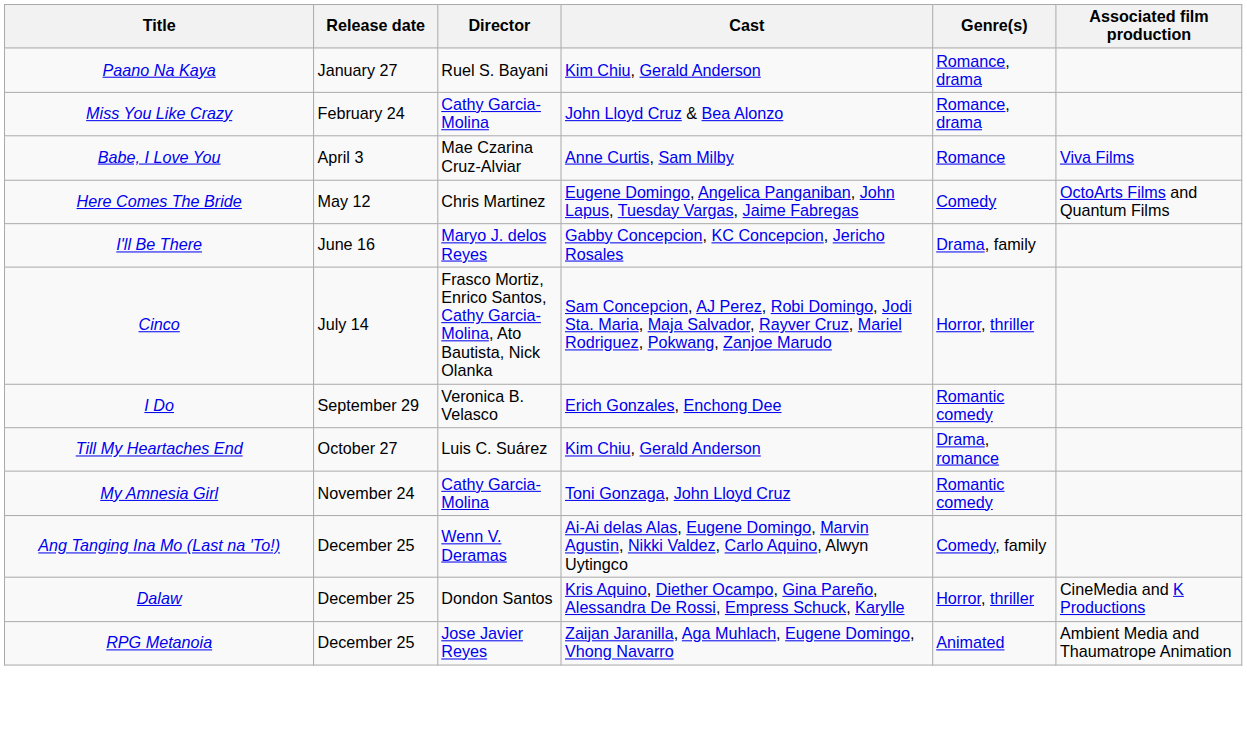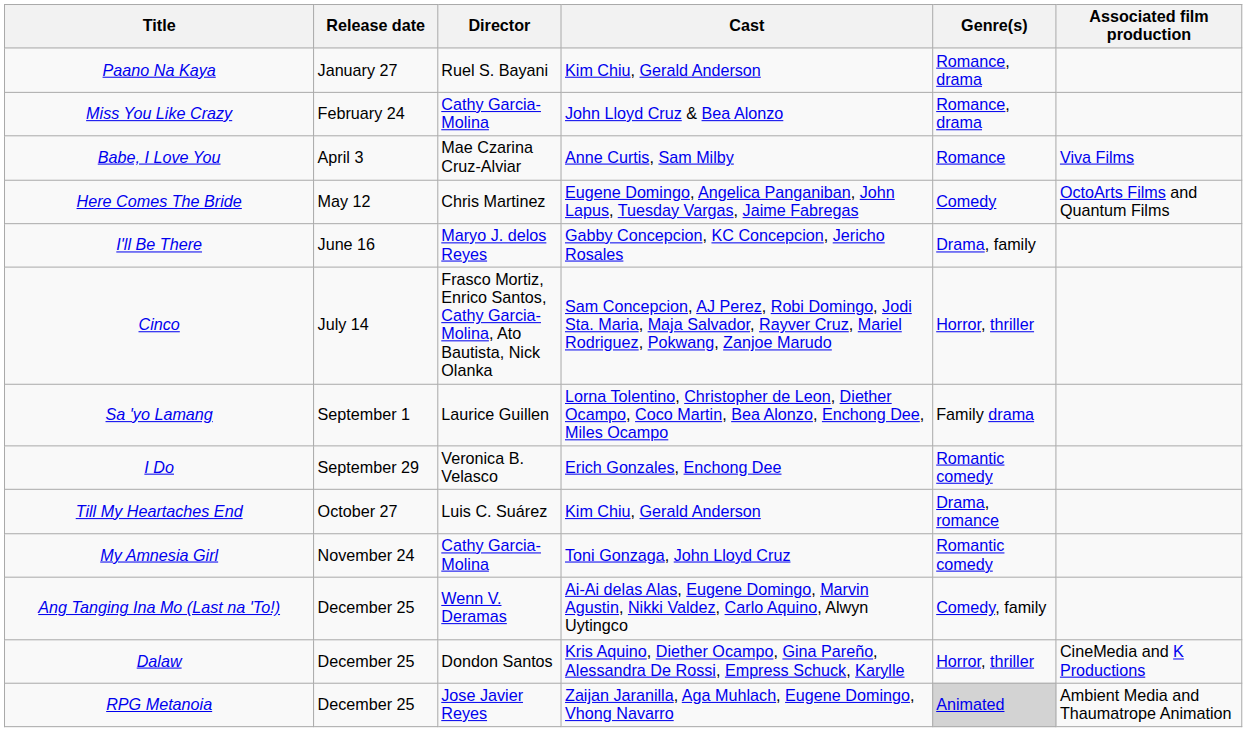 <table class="wikitable" style="width:97%">
 <tr>
 <th style="width:25%;">Title</th>
 <th style="width:10%;">Release date</th>
 <th style="width:10%;">Director</th>
 <th style="width:30%;">Cast</th>
 <th style="width:10%;">Genre(s)</th>
 <th style="width:15%;">Associated film production</th>
 </tr>
 <tr>
 <td style="text-align:center;"><em><a href='#'>Paano Na Kaya</a></em></td>
 <td>January 27</td>
 <td>Ruel S. Bayani</td>
 <td><a href='#'>Kim Chiu</a>, <a href='#'>Gerald Anderson</a></td>
 <td><a href='#'>Romance</a>, <a href='#'>drama</a></td>
 <td></td>
 </tr>
 <tr>
 <td style="text-align:center;"><em><a href='#'>Miss You Like Crazy</a></em></td>
 <td>February 24</td>
 <td><a href='#'>Cathy Garcia-Molina</a></td>
 <td><a href='#'>John Lloyd Cruz</a> & <a href='#'>Bea Alonzo</a></td>
 <td><a href='#'>Romance</a>, <a href='#'>drama</a></td>
 <td></td>
 </tr>
 <tr>
 <td style="text-align:center;"><em><a href='#'>Babe, I Love You</a></em></td>
 <td>April 3</td>
 <td>Mae Czarina Cruz-Alviar</td>
 <td><a href='#'>Anne Curtis</a>, <a href='#'>Sam Milby</a></td>
 <td><a href='#'>Romance</a></td>
 <td><a href='#'>Viva Films</a></td>
 </tr>
 <tr>
 <td style="text-align:center;"><em><a href='#'>Here Comes The Bride</a></em></td>
 <td>May 12</td>
 <td>Chris Martinez</td>
 <td><a href='#'>Eugene Domingo</a>, <a href='#'>Angelica Panganiban</a>, <a href='#'>John Lapus</a>, <a href='#'>Tuesday Vargas</a>, <a href='#'>Jaime Fabregas</a></td>
 <td><a href='#'>Comedy</a></td>
 <td><a href='#'>OctoArts Films</a> and Quantum Films</td>
 </tr>
 <tr>
 <td style="text-align:center;"><em><a href='#'>I'll Be There</a></em></td>
 <td>June 16</td>
 <td><a href='#'>Maryo J. delos Reyes</a></td>
 <td><a href='#'>Gabby Concepcion</a>, <a href='#'>KC Concepcion</a>, <a href='#'>Jericho Rosales</a></td>
 <td><a href='#'>Drama</a>, family</td>
 <td></td>
 </tr>
 <tr>
 <td style="text-align:center;"><em><a href='#'>Cinco</a></em></td>
 <td>July 14</td>
 <td>Frasco Mortiz, Enrico Santos, <a href='#'>Cathy Garcia-Molina</a>, Ato Bautista, Nick Olanka</td>
 <td><a href='#'>Sam Concepcion</a>, <a href='#'>AJ Perez</a>, <a href='#'>Robi Domingo</a>, <a href='#'>Jodi Sta. Maria</a>, <a href='#'>Maja Salvador</a>, <a href='#'>Rayver Cruz</a>, <a href='#'>Mariel Rodriguez</a>, <a href='#'>Pokwang</a>, <a href='#'>Zanjoe Marudo</a></td>
 <td><a href='#'>Horror</a>,  <a href='#'>thriller</a></td>
 <td></td>
 </tr>
 <tr>
+<td style="text-align:center;"><em><a href='#'>Sa 'yo Lamang</a></em></td>
+<td>September 1</td>
+<td>Laurice Guillen</td>
+<td><a href='#'>Lorna Tolentino</a>, <a href='#'>Christopher de Leon</a>, <a href='#'>Diether Ocampo</a>, <a href='#'>Coco Martin</a>, <a href='#'>Bea Alonzo</a>, <a href='#'>Enchong Dee</a>, <a href='#'>Miles Ocampo</a></td>
+<td>Family <a href='#'>drama</a></td>
+<td></td>
+</tr>
+<tr>
 <td style="text-align:center;"><em><a href='#'>I Do</a></em></td>
 <td>September 29</td>
 <td>Veronica B. Velasco</td>
 <td><a href='#'>Erich Gonzales</a>, <a href='#'>Enchong Dee</a></td>
 <td><a href='#'>Romantic comedy</a></td>
 <td></td>
 </tr>
 <tr>
 <td style="text-align:center;"><em><a href='#'>Till My Heartaches End</a></em></td>
 <td>October 27</td>
 <td>Luis C. Suárez</td>
 <td><a href='#'>Kim Chiu</a>, <a href='#'>Gerald Anderson</a></td>
 <td><a href='#'>Drama</a>, <a href='#'>romance</a></td>
 <td></td>
 </tr>
 <tr>
 <td style="text-align:center;"><em><a href='#'>My Amnesia Girl</a></em></td>
 <td>November 24</td>
 <td><a href='#'>Cathy Garcia-Molina</a></td>
 <td><a href='#'>Toni Gonzaga</a>, <a href='#'>John Lloyd Cruz</a></td>
 <td><a href='#'>Romantic comedy</a></td>
 <td></td>
 </tr>
 <tr>
 <td style="text-align:center;"><em><a href='#'>Ang Tanging Ina Mo (Last na 'To!)</a></em></td>
 <td>December 25</td>
 <td><a href='#'>Wenn V. Deramas</a></td>
 <td><a href='#'>Ai-Ai delas Alas</a>, <a href='#'>Eugene Domingo</a>, <a href='#'>Marvin Agustin</a>, <a href='#'>Nikki Valdez</a>, <a href='#'>Carlo Aquino</a>, Alwyn Uytingco</td>
 <td><a href='#'>Comedy</a>, family</td>
 <td></td>
 </tr>
 <tr>
 <td style="text-align:center;"><em><a href='#'>Dalaw</a></em></td>
 <td>December 25</td>
 <td>Dondon Santos</td>
 <td><a href='#'>Kris Aquino</a>, <a href='#'>Diether Ocampo</a>, <a href='#'>Gina Pareño</a>, <a href='#'>Alessandra De Rossi</a>, <a href='#'>Empress Schuck</a>, <a href='#'>Karylle</a></td>
 <td><a href='#'>Horror</a>, <a href='#'>thriller</a></td>
 <td>CineMedia and <a href='#'>K Productions</a></td>
 </tr>
 <tr>
 <td style="text-align:center;"><em><a href='#'>RPG Metanoia</a></em></td>
 <td>December 25</td>
 <td><a href='#'>Jose Javier Reyes</a></td>
 <td><a href='#'>Zaijan Jaranilla</a>, <a href='#'>Aga Muhlach</a>, <a href='#'>Eugene Domingo</a>, <a href='#'>Vhong Navarro</a></td>
-<td><a href='#'>Animated</a></td>
+<td style="background: lightgrey;"><a href='#'>Animated</a></td>
 <td>Ambient Media and Thaumatrope Animation</td>
 </tr>
 </table>
